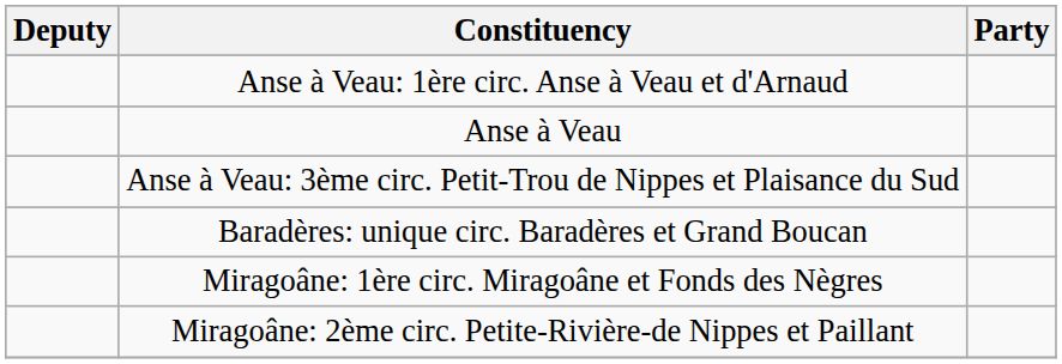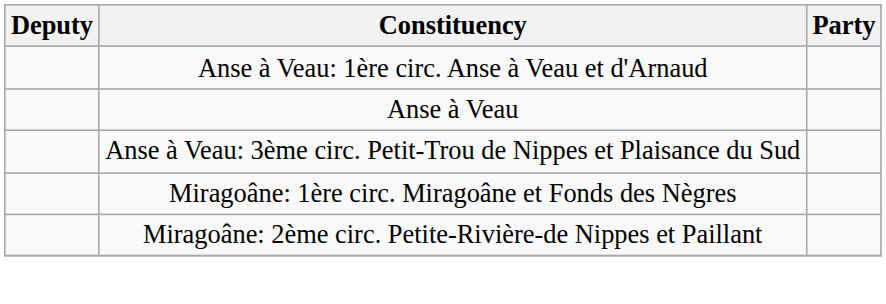 <table class="wikitable" style="text-align:center;">
 <tr>
 <th>Deputy</th>
 <th>Constituency</th>
 <th>Party</th>
 </tr>
 <tr>
 <td></td>
 <td>Anse à Veau: 1ère circ. Anse à Veau et d'Arnaud</td>
 <td></td>
 </tr>
 <tr>
 <td></td>
 <td>Anse à Veau</td>
 <td></td>
 </tr>
 <tr>
 <td></td>
 <td>Anse à Veau: 3ème circ. Petit-Trou de Nippes et Plaisance du Sud</td>
 <td></td>
 </tr>
 <tr>
 <td></td>
-<td>Baradères: unique circ. Baradères et Grand Boucan</td>
-<td></td>
-</tr>
-<tr>
-<td></td>
 <td>Miragoâne: 1ère circ. Miragoâne et Fonds des Nègres</td>
 <td></td>
 </tr>
 <tr>
 <td></td>
 <td>Miragoâne: 2ème circ. Petite-Rivière-de Nippes et Paillant</td>
 <td></td>
 </tr>
 <tr>
 </tr>
 </table>
